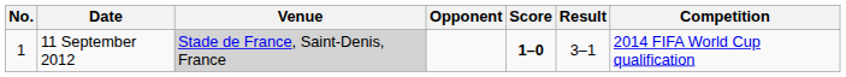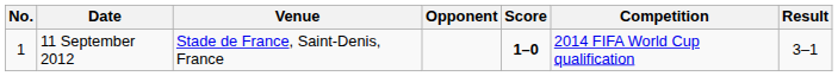 <table class="wikitable">
 <tr>
 <th>No.</th>
 <th>Date</th>
 <th>Venue</th>
 <th>Opponent</th>
 <th>Score</th>
+<th>Competition</th>
 <th>Result</th>
-<th>Competition</th>
 </tr>
 <tr>
 <td align=center>1</td>
 <td>11 September 2012</td>
-<td style="background: lightgrey;"><a href='#'>Stade de France</a>, Saint-Denis, France</td>
+<td><a href='#'>Stade de France</a>, Saint-Denis, France</td>
 <td></td>
 <td align=center><strong>1–0</strong></td>
+<td><a href='#'>2014 FIFA World Cup qualification</a></td>
 <td align=center>3–1</td>
-<td><a href='#'>2014 FIFA World Cup qualification</a></td>
 </tr>
 </table>
